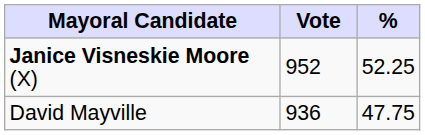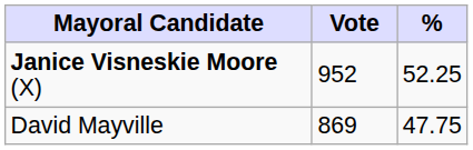 <table class="wikitable">
 <tr>
 <th style="background:#ddf; width:200px;">Mayoral Candidate</th>
 <th style="background:#ddf; width:50px;">Vote</th>
 <th style="background:#ddf; width:30px;">%</th>
 </tr>
 <tr>
 <td><strong>Janice Visneskie Moore</strong> (X)</td>
 <td>952</td>
 <td>52.25</td>
 </tr>
 <tr>
 <td>David Mayville</td>
-<td>936</td>
+<td>869</td>
 <td>47.75</td>
 </tr>
 </table>
